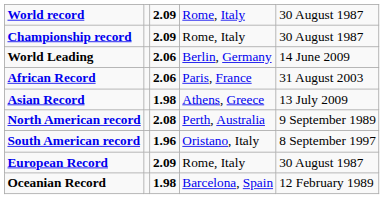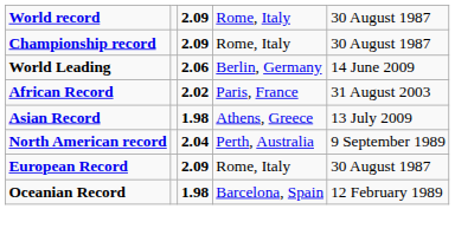 <table class="wikitable">
 <tr>
 <td><strong><a href='#'>World record</a></strong></td>
 <td></td>
 <td><strong>2.09</strong></td>
 <td><a href='#'>Rome</a>, <a href='#'>Italy</a></td>
 <td>30 August 1987</td>
 </tr>
 <tr>
 <td><strong><a href='#'>Championship record</a></strong></td>
 <td></td>
 <td><strong>2.09</strong></td>
 <td>Rome, Italy</td>
 <td>30 August 1987</td>
 </tr>
 <tr>
 <td><strong>World Leading</strong></td>
 <td></td>
 <td><strong>2.06</strong></td>
 <td><a href='#'>Berlin</a>, <a href='#'>Germany</a></td>
 <td>14 June 2009</td>
 </tr>
 <tr>
 <td><strong><a href='#'>African Record</a></strong></td>
 <td></td>
-<td><strong>2.06</strong></td>
+<td><strong>2.02</strong></td>
 <td><a href='#'>Paris</a>, <a href='#'>France</a></td>
 <td>31 August 2003</td>
 </tr>
 <tr>
 <td><strong><a href='#'>Asian Record</a></strong></td>
 <td></td>
 <td><strong>1.98</strong></td>
 <td><a href='#'>Athens</a>, <a href='#'>Greece</a></td>
 <td>13 July 2009</td>
 </tr>
 <tr>
 <td><strong><a href='#'>North American record</a></strong></td>
 <td></td>
-<td><strong>2.08</strong></td>
+<td><strong>2.04</strong></td>
 <td><a href='#'>Perth</a>, <a href='#'>Australia</a></td>
 <td>9 September 1989</td>
-</tr>
-<tr>
-<td><strong><a href='#'>South American record</a></strong></td>
-<td></td>
-<td><strong>1.96</strong></td>
-<td><a href='#'>Oristano</a>, Italy</td>
-<td>8 September 1997</td>
 </tr>
 <tr>
 <td><strong><a href='#'>European Record</a></strong></td>
 <td></td>
 <td><strong>2.09</strong></td>
 <td>Rome, Italy</td>
 <td>30 August 1987</td>
 </tr>
 <tr>
 <td><strong>Oceanian Record</strong></td>
 <td></td>
 <td><strong>1.98</strong></td>
 <td><a href='#'>Barcelona</a>, <a href='#'>Spain</a></td>
 <td>12 February 1989</td>
 </tr>
 </table>
